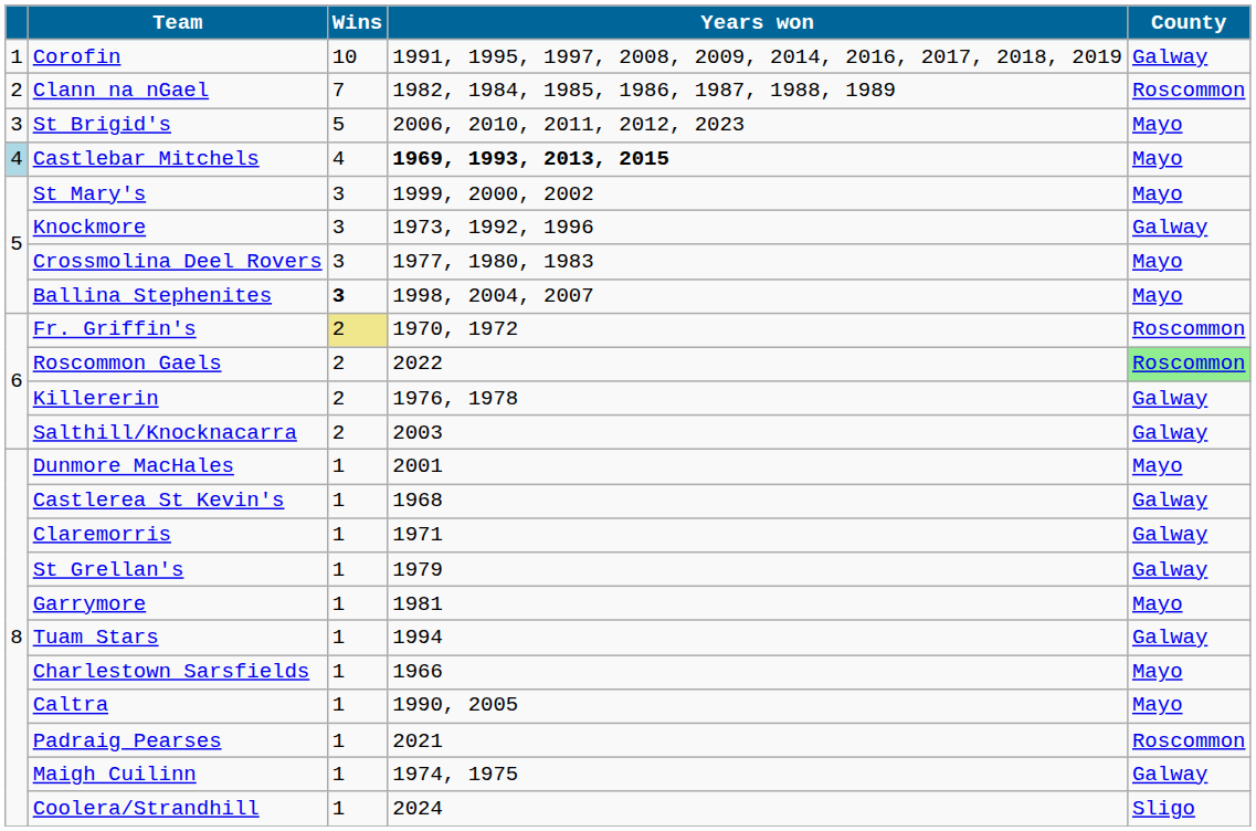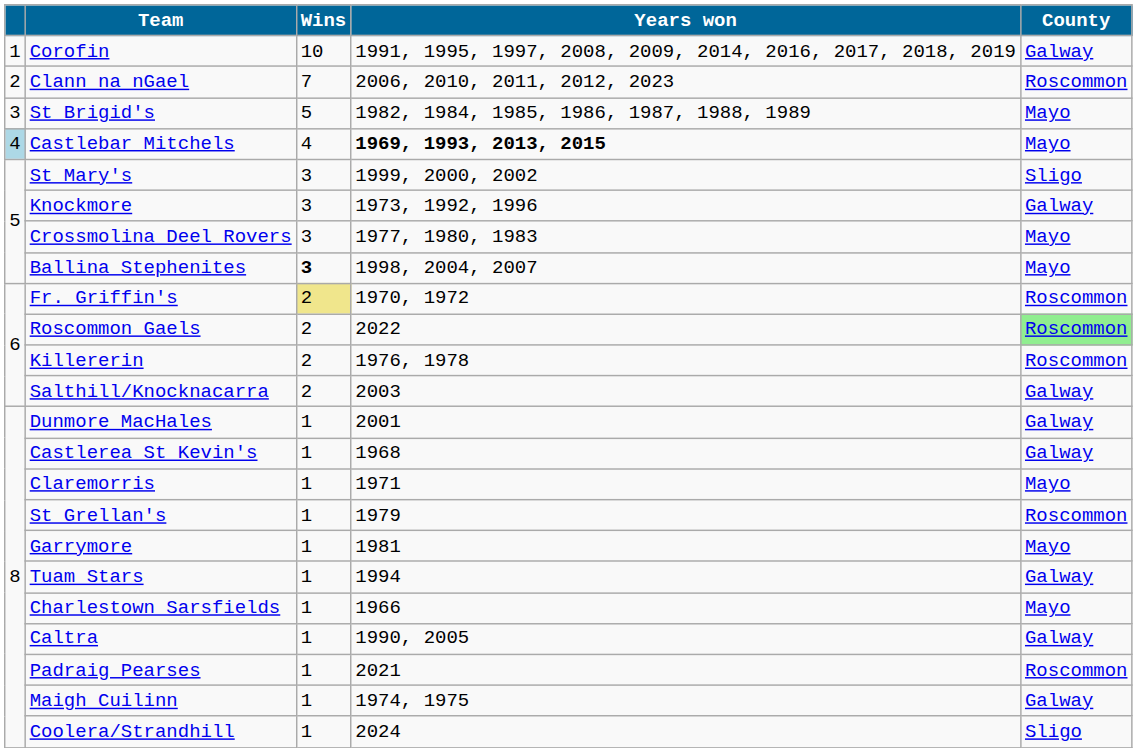 <table class="wikitable">
 <tr>
 <th style="background:#069; color:white;"></th>
 <th style="background:#069; color:white;">Team</th>
 <th style="background:#069; color:white;">Wins</th>
 <th style="background:#069; color:white;">Years won</th>
 <th style="background:#069; color:white;">County</th>
 </tr>
 <tr>
 <td>1</td>
 <td><a href='#'>Corofin</a></td>
 <td>10</td>
 <td>1991, 1995, 1997, 2008, 2009, 2014, 2016, 2017, 2018, 2019</td>
 <td><a href='#'>Galway</a></td>
 </tr>
 <tr>
 <td>2</td>
 <td><a href='#'>Clann na nGael</a></td>
 <td>7</td>
-<td>1982, 1984, 1985, 1986, 1987, 1988, 1989</td>
+<td>2006, 2010, 2011, 2012, 2023</td>
 <td><a href='#'>Roscommon</a></td>
 </tr>
 <tr>
 <td>3</td>
 <td><a href='#'>St Brigid's</a></td>
 <td>5</td>
-<td>2006, 2010, 2011, 2012, 2023</td>
+<td>1982, 1984, 1985, 1986, 1987, 1988, 1989</td>
 <td><a href='#'>Mayo</a></td>
 </tr>
 <tr>
 <td style="background: lightblue;">4</td>
 <td><a href='#'>Castlebar Mitchels</a></td>
 <td>4</td>
 <td><strong>1969, 1993, 2013, 2015</strong></td>
 <td><a href='#'>Mayo</a></td>
 </tr>
 <tr>
 <td rowspan=4>5</td>
 <td><a href='#'>St Mary's</a></td>
 <td>3</td>
 <td>1999, 2000, 2002</td>
-<td><a href='#'>Mayo</a></td>
+<td><a href='#'>Sligo</a></td>
 </tr>
 <tr>
 <td><a href='#'>Knockmore</a></td>
 <td>3</td>
 <td>1973, 1992, 1996</td>
 <td><a href='#'>Galway</a></td>
 </tr>
 <tr>
 <td><a href='#'>Crossmolina Deel Rovers</a></td>
 <td>3</td>
 <td>1977, 1980, 1983</td>
 <td><a href='#'>Mayo</a></td>
 </tr>
 <tr>
 <td><a href='#'>Ballina Stephenites</a></td>
 <td><strong>3</strong></td>
 <td>1998, 2004, 2007</td>
 <td><a href='#'>Mayo</a></td>
 </tr>
 <tr>
 <td rowspan=4>6</td>
 <td><a href='#'>Fr. Griffin's</a></td>
 <td style="background: khaki;">2</td>
 <td>1970, 1972</td>
 <td><a href='#'>Roscommon</a></td>
 </tr>
 <tr>
 <td><a href='#'>Roscommon Gaels</a></td>
 <td>2</td>
 <td>2022</td>
 <td style="background: lightgreen;"><a href='#'>Roscommon</a></td>
 </tr>
 <tr>
 <td><a href='#'>Killererin</a></td>
 <td>2</td>
 <td>1976, 1978</td>
-<td><a href='#'>Galway</a></td>
+<td><a href='#'>Roscommon</a></td>
 </tr>
 <tr>
 <td><a href='#'>Salthill/Knocknacarra</a></td>
 <td>2</td>
 <td>2003</td>
 <td><a href='#'>Galway</a></td>
 </tr>
 <tr>
 <td rowspan=11>8</td>
 <td><a href='#'>Dunmore MacHales</a></td>
 <td>1</td>
 <td>2001</td>
-<td><a href='#'>Mayo</a></td>
+<td><a href='#'>Galway</a></td>
 </tr>
 <tr>
 <td><a href='#'>Castlerea St Kevin's</a></td>
 <td>1</td>
 <td>1968</td>
 <td><a href='#'>Galway</a></td>
 </tr>
 <tr>
 <td><a href='#'>Claremorris</a></td>
 <td>1</td>
 <td>1971</td>
-<td><a href='#'>Galway</a></td>
+<td><a href='#'>Mayo</a></td>
 </tr>
 <tr>
 <td><a href='#'>St Grellan's</a></td>
 <td>1</td>
 <td>1979</td>
-<td><a href='#'>Galway</a></td>
+<td><a href='#'>Roscommon</a></td>
 </tr>
 <tr>
 <td><a href='#'>Garrymore</a></td>
 <td>1</td>
 <td>1981</td>
 <td><a href='#'>Mayo</a></td>
 </tr>
 <tr>
 <td><a href='#'>Tuam Stars</a></td>
 <td>1</td>
 <td>1994</td>
 <td><a href='#'>Galway</a></td>
 </tr>
 <tr>
 <td><a href='#'>Charlestown Sarsfields</a></td>
 <td>1</td>
 <td>1966</td>
 <td><a href='#'>Mayo</a></td>
 </tr>
 <tr>
 <td><a href='#'>Caltra</a></td>
 <td>1</td>
 <td>1990, 2005</td>
-<td><a href='#'>Mayo</a></td>
+<td><a href='#'>Galway</a></td>
 </tr>
 <tr>
 <td><a href='#'>Padraig Pearses</a></td>
 <td>1</td>
 <td>2021</td>
 <td><a href='#'>Roscommon</a></td>
 </tr>
 <tr>
 <td><a href='#'>Maigh Cuilinn</a></td>
 <td>1</td>
 <td>1974, 1975</td>
 <td><a href='#'>Galway</a></td>
 </tr>
 <tr>
 <td><a href='#'>Coolera/Strandhill</a></td>
 <td>1</td>
 <td>2024</td>
 <td><a href='#'>Sligo</a></td>
 </tr>
 </table>
